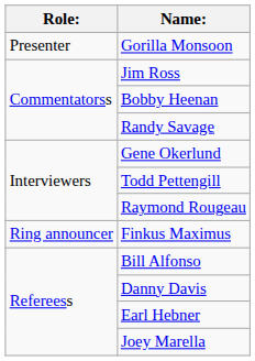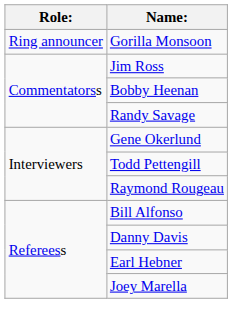 <table class=wikitable style="font-size:90%; margin: 0.5em 0 0.5em 1em; float: right; clear: right;">
 <tr>
 <th>Role:</th>
 <th>Name:</th>
 </tr>
 <tr>
-<td>Presenter</td>
+<td rowspan=1><a href='#'>Ring announcer</a></td>
 <td><a href='#'>Gorilla Monsoon</a></td>
 </tr>
 <tr>
 <td rowspan=3><a href='#'>Commentators</a>s</td>
 <td><a href='#'>Jim Ross</a></td>
 </tr>
 <tr>
 <td><a href='#'>Bobby Heenan</a></td>
 </tr>
 <tr>
 <td><a href='#'>Randy Savage</a></td>
 </tr>
 <tr>
 <td rowspan=3>Interviewers</td>
 <td><a href='#'>Gene Okerlund</a></td>
 </tr>
 <tr>
 <td><a href='#'>Todd Pettengill</a></td>
 </tr>
 <tr>
 <td><a href='#'>Raymond Rougeau</a></td>
 </tr>
 <tr>
-<td rowspan=1><a href='#'>Ring announcer</a></td>
-<td><a href='#'>Finkus Maximus</a></td>
-</tr>
-<tr>
 <td rowspan=4><a href='#'>Referees</a>s</td>
 <td><a href='#'>Bill Alfonso</a></td>
 </tr>
 <tr>
 <td><a href='#'>Danny Davis</a></td>
 </tr>
 <tr>
 <td><a href='#'>Earl Hebner</a></td>
 </tr>
 <tr>
 <td><a href='#'>Joey Marella</a></td>
 </tr>
 </table>
